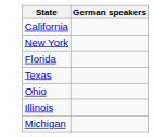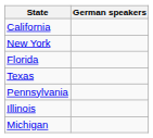 <table class="wikitable sortable" style="float:right; font-size:85%;">
 <tr style="font-size: 85%;">
 <th>State</th>
 <th>German speakers</th>
 </tr>
 <tr>
 <td><a href='#'>California</a></td>
 <td></td>
 </tr>
 <tr>
 <td><a href='#'>New York</a></td>
 <td></td>
 </tr>
 <tr>
 <td><a href='#'>Florida</a></td>
 <td></td>
 </tr>
 <tr>
 <td><a href='#'>Texas</a></td>
 <td></td>
 </tr>
 <tr>
-<td><a href='#'>Ohio</a></td>
+<td><a href='#'>Pennsylvania</a></td>
 <td></td>
 </tr>
 <tr>
 <td><a href='#'>Illinois</a></td>
 <td></td>
 </tr>
 <tr>
 <td><a href='#'>Michigan</a></td>
 <td></td>
 </tr>
 </table>
